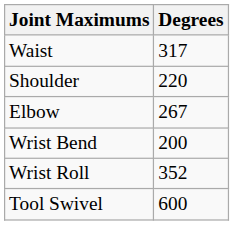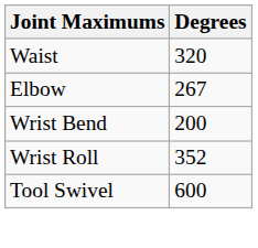 <table class="wikitable">
 <tr>
 <th>Joint Maximums </th>
 <th>Degrees</th>
 </tr>
 <tr>
 <td>Waist</td>
-<td>317</td>
-</tr>
-<tr>
-<td>Shoulder</td>
-<td>220</td>
+<td>320</td>
 </tr>
 <tr>
 <td>Elbow</td>
 <td>267</td>
 </tr>
 <tr>
 <td>Wrist Bend</td>
 <td>200</td>
 </tr>
 <tr>
 <td>Wrist Roll</td>
 <td>352</td>
 </tr>
 <tr>
 <td>Tool Swivel</td>
 <td>600</td>
 </tr>
 </table>
